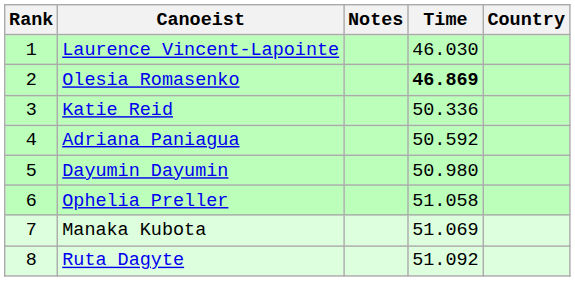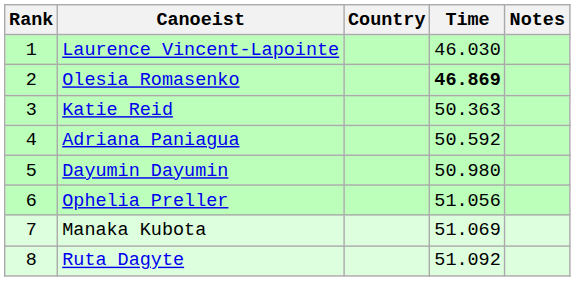 <table class="wikitable" style="text-align:center">
 <tr>
 <th>Rank</th>
 <th>Canoeist</th>
+<th>Country</th>
+<th>Time</th>
 <th>Notes</th>
-<th>Time</th>
-<th>Country</th>
 </tr>
 <tr bgcolor=bbffbb>
 <td>1</td>
 <td align="left"><a href='#'>Laurence Vincent-Lapointe</a></td>
+<td align="left"></td>
+<td>46.030</td>
 <td></td>
-<td>46.030</td>
-<td align="left"></td>
 </tr>
 <tr bgcolor=bbffbb>
 <td>2</td>
 <td align="left"><a href='#'>Olesia Romasenko</a></td>
+<td align="left"></td>
+<td><strong>46.869</strong></td>
 <td></td>
-<td><strong>46.869</strong></td>
-<td align="left"></td>
 </tr>
 <tr bgcolor=bbffbb>
 <td>3</td>
 <td align="left"><a href='#'>Katie Reid</a></td>
+<td align="left"></td>
+<td>50.363</td>
 <td></td>
-<td>50.336</td>
-<td align="left"></td>
 </tr>
 <tr bgcolor=bbffbb>
 <td>4</td>
 <td align="left"><a href='#'>Adriana Paniagua</a></td>
+<td align="left"></td>
+<td>50.592</td>
 <td></td>
-<td>50.592</td>
-<td align="left"></td>
 </tr>
 <tr bgcolor=bbffbb>
 <td>5</td>
 <td align="left"><a href='#'>Dayumin Dayumin</a></td>
+<td align="left"></td>
+<td>50.980</td>
 <td></td>
-<td>50.980</td>
-<td align="left"></td>
 </tr>
 <tr bgcolor=bbffbb>
 <td>6</td>
 <td align="left"><a href='#'>Ophelia Preller</a></td>
+<td align="left"></td>
+<td>51.056</td>
 <td></td>
-<td>51.058</td>
-<td align="left"></td>
 </tr>
 <tr bgcolor=ddffdd>
 <td>7</td>
 <td align="left">Manaka Kubota</td>
+<td align="left"></td>
+<td>51.069</td>
 <td></td>
-<td>51.069</td>
-<td align="left"></td>
 </tr>
 <tr bgcolor=ddffdd>
 <td>8</td>
 <td align="left"><a href='#'>Ruta Dagyte</a></td>
+<td align="left"></td>
+<td>51.092</td>
 <td></td>
-<td>51.092</td>
-<td align="left"></td>
 </tr>
 </table>
